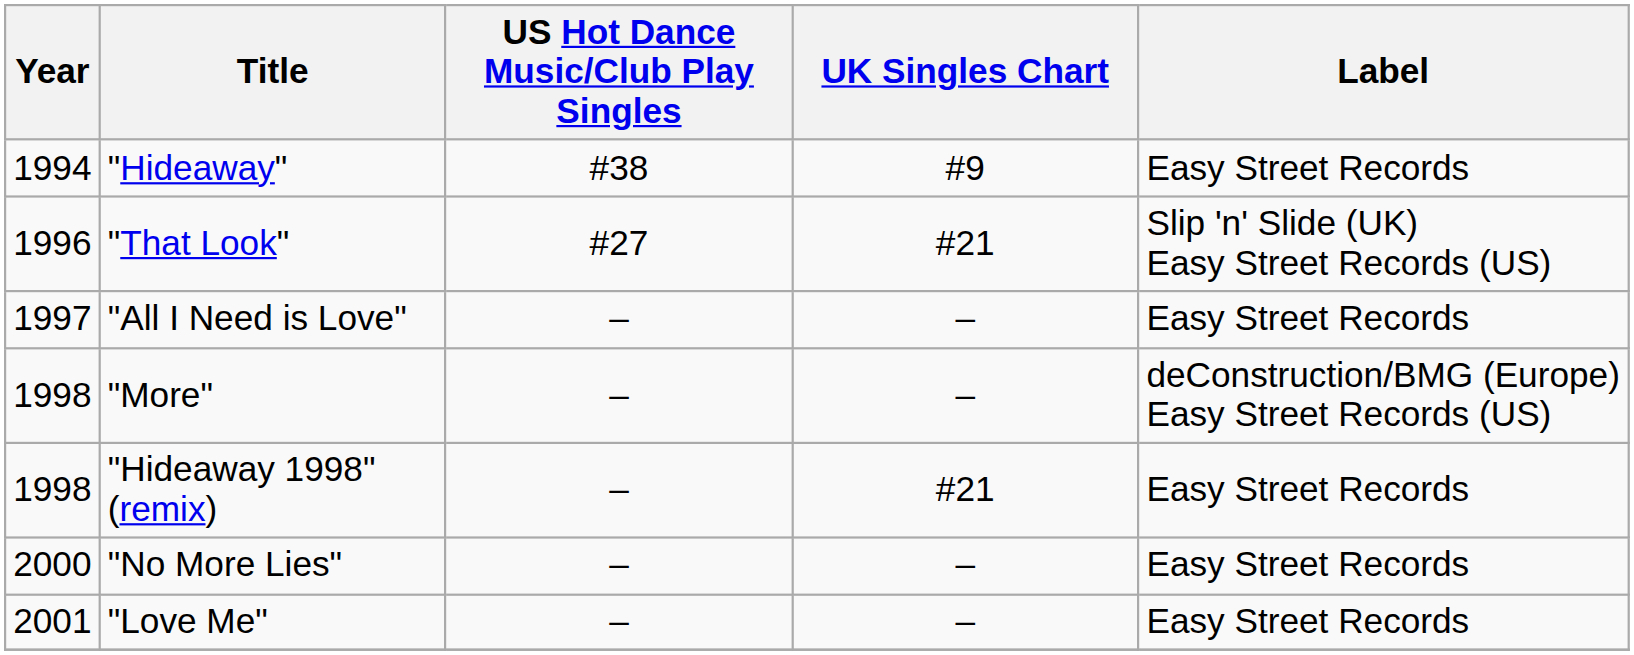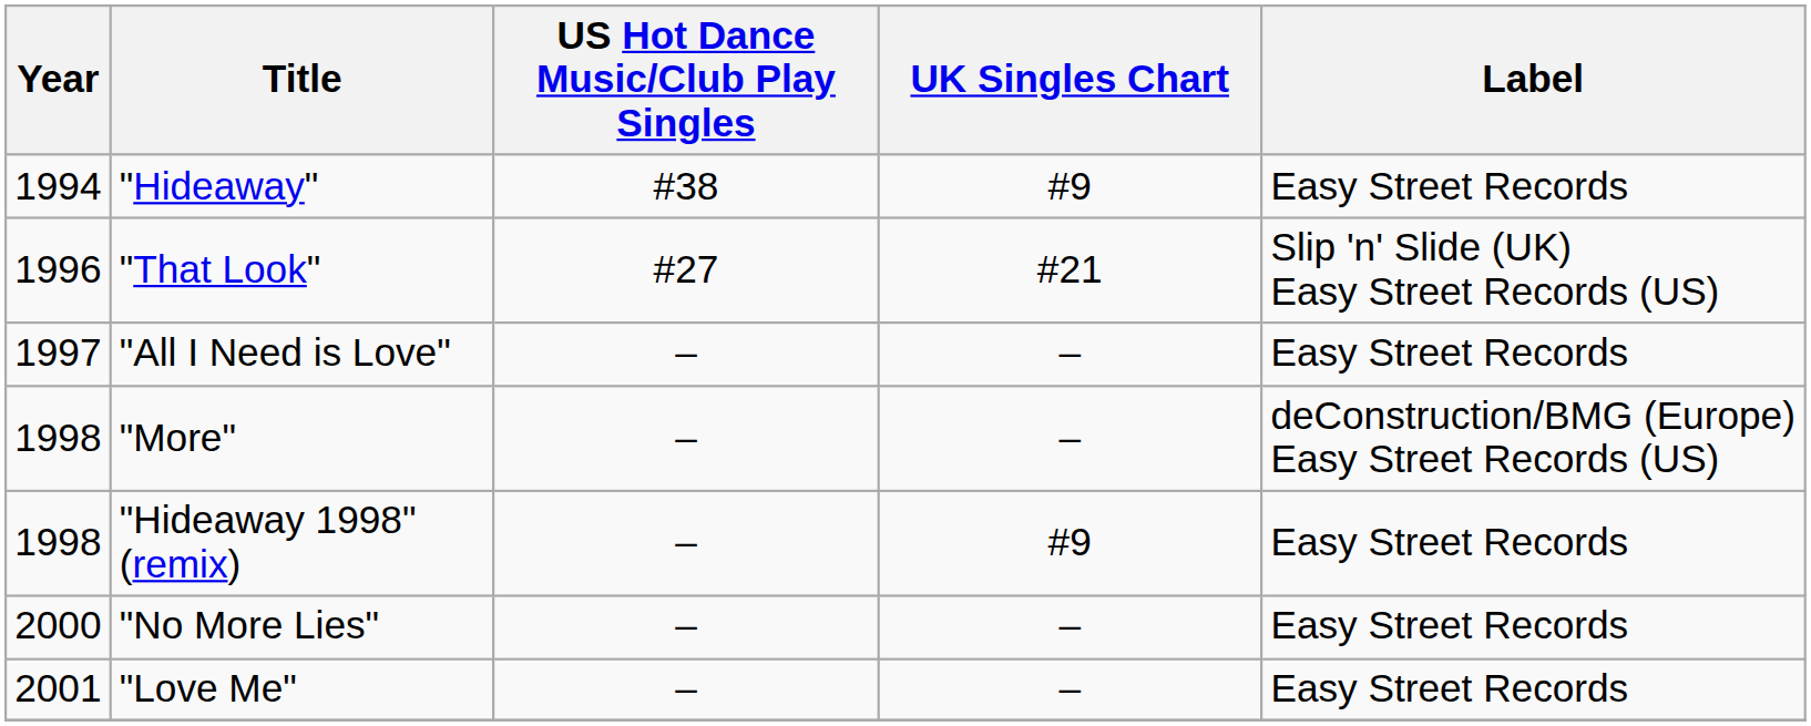 <table class="wikitable sortable">
 <tr>
 <th>Year</th>
 <th width="150">Title</th>
 <th width="150">US <a href='#'>Hot Dance Music/Club Play Singles</a></th>
 <th width="150"><a href='#'>UK Singles Chart</a></th>
 <th>Label</th>
 </tr>
 <tr>
 <td align="center">1994</td>
 <td>"<a href='#'>Hideaway</a>"</td>
 <td align="center">#38</td>
 <td align="center">#9</td>
 <td>Easy Street Records</td>
 </tr>
 <tr>
 <td align="center">1996</td>
 <td>"<a href='#'>That Look</a>"</td>
 <td align="center">#27</td>
 <td align="center">#21</td>
 <td>Slip 'n' Slide (UK)<br>Easy Street Records (US)</td>
 </tr>
 <tr>
 <td align="center">1997</td>
 <td>"All I Need is Love"</td>
 <td align="center">–</td>
 <td align="center">–</td>
 <td>Easy Street Records</td>
 </tr>
 <tr>
 <td align="center">1998</td>
 <td>"More"</td>
 <td align="center">–</td>
 <td align="center">–</td>
 <td>deConstruction/BMG (Europe)<br>Easy Street Records (US)</td>
 </tr>
 <tr>
 <td align="center">1998</td>
 <td>"Hideaway 1998" (<a href='#'>remix</a>)</td>
 <td align="center">–</td>
-<td align="center">#21</td>
+<td align="center">#9</td>
 <td>Easy Street Records</td>
 </tr>
 <tr>
 <td align="center">2000</td>
 <td>"No More Lies"</td>
 <td align="center">–</td>
 <td align="center">–</td>
 <td>Easy Street Records</td>
 </tr>
 <tr>
 <td align="center">2001</td>
 <td>"Love Me"</td>
 <td align="center">–</td>
 <td align="center">–</td>
 <td>Easy Street Records</td>
 </tr>
 <tr>
 </tr>
 </table>
